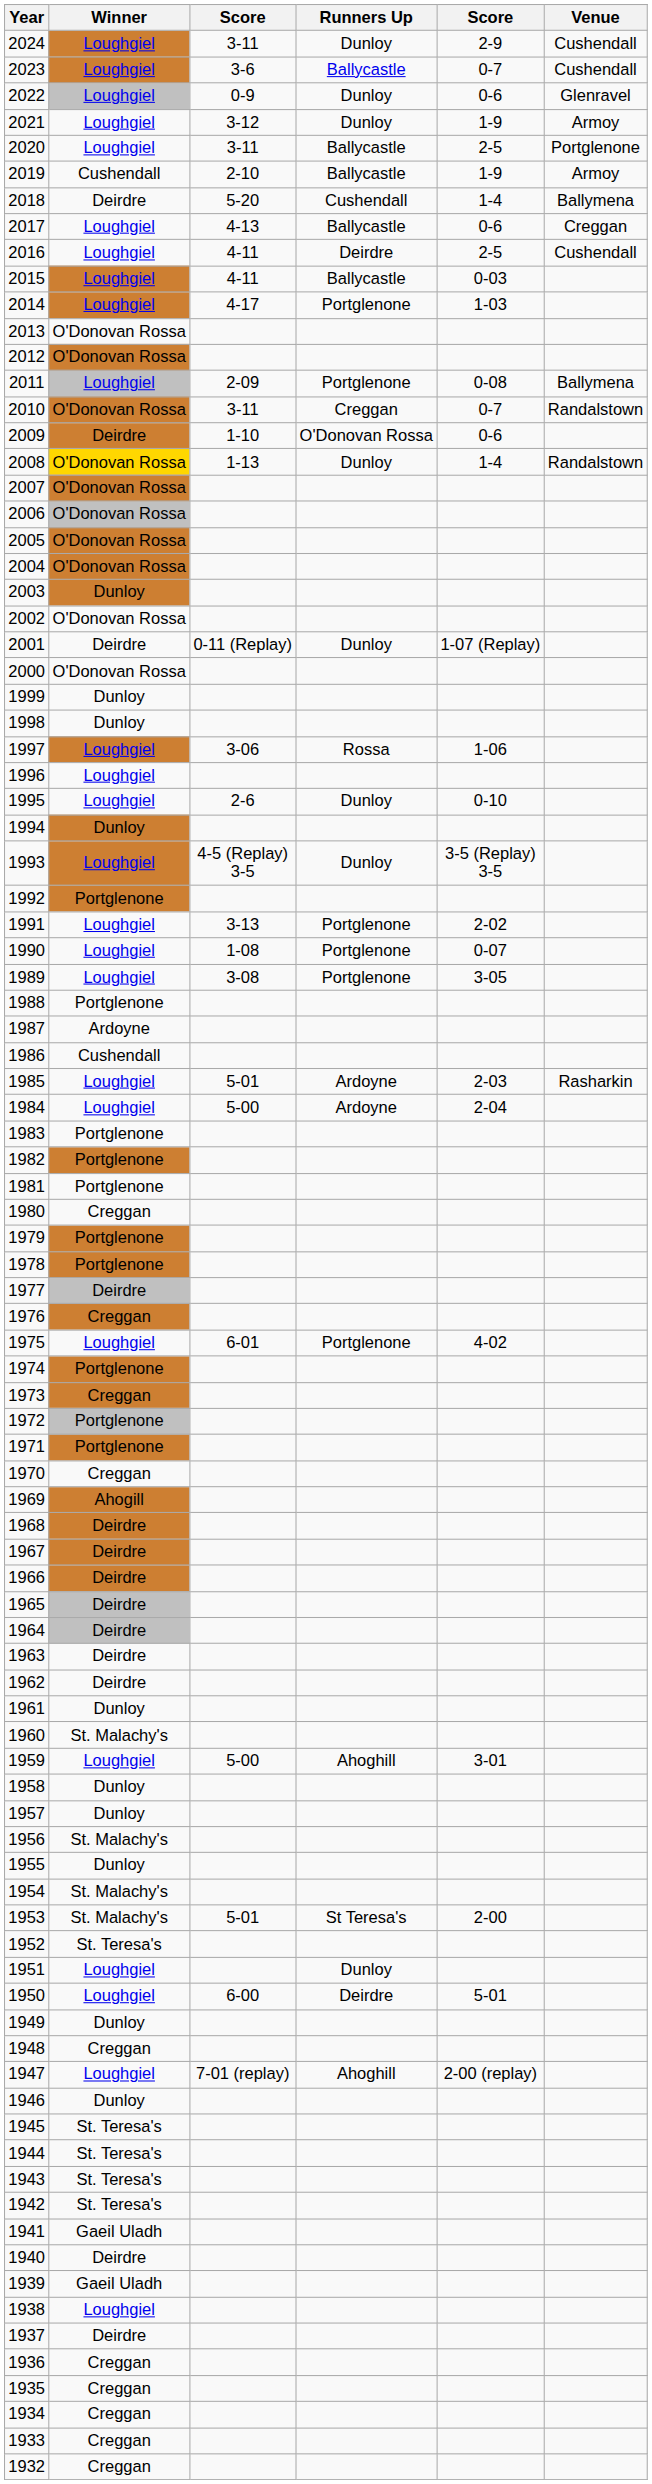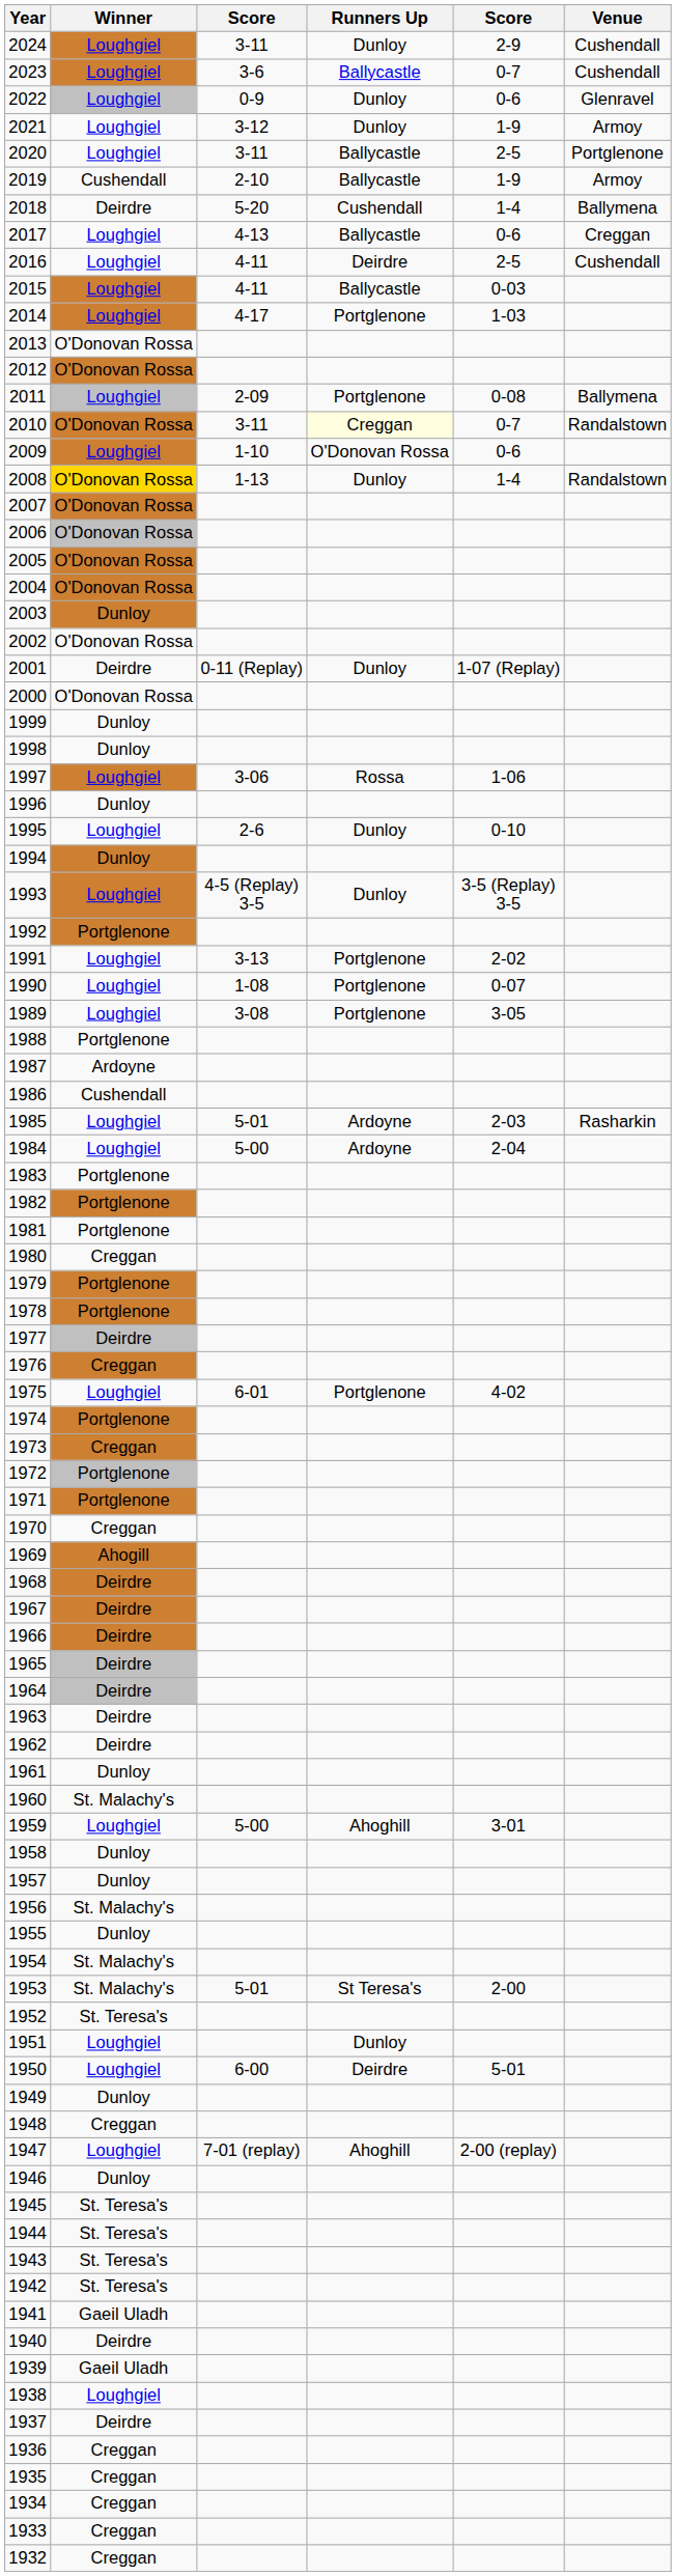 <table class="wikitable sortable" style="text-align:center;">
 <tr>
 <th>Year</th>
 <th>Winner</th>
 <th>Score</th>
 <th>Runners Up</th>
 <th>Score</th>
 <th>Venue</th>
 </tr>
 <tr>
 <td>2024</td>
 <td style="background-color:#CD7F32"><a href='#'>Loughgiel</a></td>
 <td>3-11</td>
 <td>Dunloy</td>
 <td>2-9</td>
 <td>Cushendall</td>
 </tr>
 <tr>
 <td>2023</td>
 <td style="background-color:#CD7F32"><a href='#'>Loughgiel</a></td>
 <td>3-6</td>
 <td><a href='#'>Ballycastle</a></td>
 <td>0-7</td>
 <td>Cushendall</td>
 </tr>
 <tr>
 <td>2022</td>
 <td style="background-color:#C0C0C0"><a href='#'>Loughgiel</a></td>
 <td>0-9</td>
 <td>Dunloy</td>
 <td>0-6</td>
 <td>Glenravel</td>
 </tr>
 <tr>
 <td>2021</td>
 <td><a href='#'>Loughgiel</a></td>
 <td>3-12</td>
 <td>Dunloy</td>
 <td>1-9</td>
 <td>Armoy</td>
 </tr>
 <tr>
 <td>2020</td>
 <td><a href='#'>Loughgiel</a></td>
 <td>3-11</td>
 <td>Ballycastle</td>
 <td>2-5</td>
 <td>Portglenone</td>
 </tr>
 <tr>
 <td>2019</td>
 <td>Cushendall</td>
 <td>2-10</td>
 <td>Ballycastle</td>
 <td>1-9</td>
 <td>Armoy</td>
 </tr>
 <tr>
 <td>2018</td>
 <td>Deirdre</td>
 <td>5-20</td>
 <td>Cushendall</td>
 <td>1-4</td>
 <td>Ballymena</td>
 </tr>
 <tr>
 <td>2017</td>
 <td><a href='#'>Loughgiel</a></td>
 <td>4-13</td>
 <td>Ballycastle</td>
 <td>0-6</td>
 <td>Creggan</td>
 </tr>
 <tr>
 <td>2016</td>
 <td><a href='#'>Loughgiel</a></td>
 <td>4-11</td>
 <td>Deirdre</td>
 <td>2-5</td>
 <td>Cushendall</td>
 </tr>
 <tr>
 <td>2015</td>
 <td style="background-color:#CD7F32"><a href='#'>Loughgiel</a></td>
 <td>4-11</td>
 <td>Ballycastle</td>
 <td>0-03</td>
 <td></td>
 </tr>
 <tr>
 <td>2014</td>
 <td style="background-color:#CD7F32"><a href='#'>Loughgiel</a></td>
 <td>4-17</td>
 <td>Portglenone</td>
 <td>1-03</td>
 <td></td>
 </tr>
 <tr>
 <td>2013</td>
 <td>O'Donovan Rossa</td>
 <td></td>
 <td></td>
 <td></td>
 <td></td>
 </tr>
 <tr>
 <td>2012</td>
 <td style="background-color:#CD7F32">O'Donovan Rossa</td>
 <td></td>
 <td></td>
 <td></td>
 <td></td>
 </tr>
 <tr>
 <td>2011</td>
 <td style="background-color:#C0C0C0"><a href='#'>Loughgiel</a></td>
 <td>2-09</td>
 <td>Portglenone</td>
 <td>0-08</td>
 <td>Ballymena</td>
 </tr>
 <tr>
 <td>2010</td>
 <td style="background-color:#CD7F32">O'Donovan Rossa</td>
 <td>3-11</td>
-<td>Creggan</td>
+<td style="background: lightyellow;">Creggan</td>
 <td>0-7</td>
 <td>Randalstown</td>
 </tr>
 <tr>
 <td>2009</td>
-<td style="background-color:#CD7F32">Deirdre</td>
+<td style="background-color:#CD7F32"><a href='#'>Loughgiel</a></td>
 <td>1-10</td>
 <td>O'Donovan Rossa</td>
 <td>0-6</td>
 <td></td>
 </tr>
 <tr>
 <td>2008</td>
 <td style="background-color:#FFD700">O'Donovan Rossa</td>
 <td>1-13</td>
 <td>Dunloy</td>
 <td>1-4</td>
 <td>Randalstown</td>
 </tr>
 <tr>
 <td>2007</td>
 <td style="background-color:#CD7F32">O'Donovan Rossa</td>
 <td></td>
 <td></td>
 <td></td>
 <td></td>
 </tr>
 <tr>
 <td>2006</td>
 <td style="background-color:#C0C0C0">O'Donovan Rossa</td>
 <td></td>
 <td></td>
 <td></td>
 <td></td>
 </tr>
 <tr>
 <td>2005</td>
 <td style="background-color:#CD7F32">O'Donovan Rossa</td>
 <td></td>
 <td></td>
 <td></td>
 <td></td>
 </tr>
 <tr>
 <td>2004</td>
 <td style="background-color:#CD7F32">O'Donovan Rossa</td>
 <td></td>
 <td></td>
 <td></td>
 <td></td>
 </tr>
 <tr>
 <td>2003</td>
 <td style="background-color:#CD7F32">Dunloy</td>
 <td></td>
 <td></td>
 <td></td>
 <td></td>
 </tr>
 <tr>
 <td>2002</td>
 <td>O'Donovan Rossa</td>
 <td></td>
 <td></td>
 <td></td>
 <td></td>
 </tr>
 <tr>
 <td>2001</td>
 <td>Deirdre</td>
 <td>0-11 (Replay)</td>
 <td>Dunloy</td>
 <td>1-07 (Replay)</td>
 <td></td>
 </tr>
 <tr>
 <td>2000</td>
 <td>O'Donovan Rossa</td>
 <td></td>
 <td></td>
 <td></td>
 <td></td>
 </tr>
 <tr>
 <td>1999</td>
 <td>Dunloy</td>
 <td></td>
 <td></td>
 <td></td>
 <td></td>
 </tr>
 <tr>
 <td>1998</td>
 <td>Dunloy</td>
 <td></td>
 <td></td>
 <td></td>
 <td></td>
 </tr>
 <tr>
 <td>1997</td>
 <td style="background-color:#CD7F32"><a href='#'>Loughgiel</a></td>
 <td>3-06</td>
 <td>Rossa</td>
 <td>1-06</td>
 <td></td>
 </tr>
 <tr>
 <td>1996</td>
-<td><a href='#'>Loughgiel</a></td>
+<td>Dunloy</td>
 <td></td>
 <td></td>
 <td></td>
 <td></td>
 </tr>
 <tr>
 <td>1995</td>
 <td><a href='#'>Loughgiel</a></td>
 <td>2-6</td>
 <td>Dunloy</td>
 <td>0-10</td>
 <td></td>
 </tr>
 <tr>
 <td>1994</td>
 <td style="background-color:#CD7F32">Dunloy</td>
 <td></td>
 <td></td>
 <td></td>
 <td></td>
 </tr>
 <tr>
 <td>1993</td>
 <td style="background-color:#CD7F32"><a href='#'>Loughgiel</a></td>
 <td>4-5 (Replay)<br>3-5</td>
 <td>Dunloy</td>
 <td>3-5 (Replay)<br>3-5</td>
 <td></td>
 </tr>
 <tr>
 <td>1992</td>
 <td style="background-color:#CD7F32">Portglenone</td>
 <td></td>
 <td></td>
 <td></td>
 <td></td>
 </tr>
 <tr>
 <td>1991</td>
 <td><a href='#'>Loughgiel</a></td>
 <td>3-13</td>
 <td>Portglenone</td>
 <td>2-02</td>
 <td></td>
 </tr>
 <tr>
 <td>1990</td>
 <td><a href='#'>Loughgiel</a></td>
 <td>1-08</td>
 <td>Portglenone</td>
 <td>0-07</td>
 <td></td>
 </tr>
 <tr>
 <td>1989</td>
 <td><a href='#'>Loughgiel</a></td>
 <td>3-08</td>
 <td>Portglenone</td>
 <td>3-05</td>
 <td></td>
 </tr>
 <tr>
 <td>1988</td>
 <td>Portglenone</td>
 <td></td>
 <td></td>
 <td></td>
 <td></td>
 </tr>
 <tr>
 <td>1987</td>
 <td>Ardoyne</td>
 <td></td>
 <td></td>
 <td></td>
 <td></td>
 </tr>
 <tr>
 <td>1986</td>
 <td>Cushendall</td>
 <td></td>
 <td></td>
 <td></td>
 <td></td>
 </tr>
 <tr>
 <td>1985</td>
 <td><a href='#'>Loughgiel</a></td>
 <td>5-01</td>
 <td>Ardoyne</td>
 <td>2-03</td>
 <td>Rasharkin</td>
 </tr>
 <tr>
 <td>1984</td>
 <td><a href='#'>Loughgiel</a></td>
 <td>5-00</td>
 <td>Ardoyne</td>
 <td>2-04</td>
 <td></td>
 </tr>
 <tr>
 <td>1983</td>
 <td>Portglenone</td>
 <td></td>
 <td></td>
 <td></td>
 <td></td>
 </tr>
 <tr>
 <td>1982</td>
 <td style="background-color:#CD7F32">Portglenone</td>
 <td></td>
 <td></td>
 <td></td>
 <td></td>
 </tr>
 <tr>
 <td>1981</td>
 <td>Portglenone</td>
 <td></td>
 <td></td>
 <td></td>
 <td></td>
 </tr>
 <tr>
 <td>1980</td>
 <td>Creggan</td>
 <td></td>
 <td></td>
 <td></td>
 <td></td>
 </tr>
 <tr>
 <td>1979</td>
 <td style="background-color:#CD7F32">Portglenone</td>
 <td></td>
 <td></td>
 <td></td>
 <td></td>
 </tr>
 <tr>
 <td>1978</td>
 <td style="background-color:#CD7F32">Portglenone</td>
 <td></td>
 <td></td>
 <td></td>
 <td></td>
 </tr>
 <tr>
 <td>1977</td>
 <td style="background-color:#C0C0C0">Deirdre</td>
 <td></td>
 <td></td>
 <td></td>
 <td></td>
 </tr>
 <tr>
 <td>1976</td>
 <td style="background-color:#CD7F32">Creggan</td>
 <td></td>
 <td></td>
 <td></td>
 <td></td>
 </tr>
 <tr>
 <td>1975</td>
 <td><a href='#'>Loughgiel</a></td>
 <td>6-01</td>
 <td>Portglenone</td>
 <td>4-02</td>
 <td></td>
 </tr>
 <tr>
 <td>1974</td>
 <td style="background-color:#CD7F32">Portglenone</td>
 <td></td>
 <td></td>
 <td></td>
 <td></td>
 </tr>
 <tr>
 <td>1973</td>
 <td style="background-color:#CD7F32">Creggan</td>
 <td></td>
 <td></td>
 <td></td>
 <td></td>
 </tr>
 <tr>
 <td>1972</td>
 <td style="background-color:#C0C0C0">Portglenone</td>
 <td></td>
 <td></td>
 <td></td>
 <td></td>
 </tr>
 <tr>
 <td>1971</td>
 <td style="background-color:#CD7F32">Portglenone</td>
 <td></td>
 <td></td>
 <td></td>
 <td></td>
 </tr>
 <tr>
 <td>1970</td>
 <td>Creggan</td>
 <td></td>
 <td></td>
 <td></td>
 <td></td>
 </tr>
 <tr>
 <td>1969</td>
 <td style="background-color:#CD7F32">Ahogill</td>
 <td></td>
 <td></td>
 <td></td>
 <td></td>
 </tr>
 <tr>
 <td>1968</td>
 <td style="background-color:#CD7F32">Deirdre</td>
 <td></td>
 <td></td>
 <td></td>
 <td></td>
 </tr>
 <tr>
 <td>1967</td>
 <td style="background-color:#CD7F32">Deirdre</td>
 <td></td>
 <td></td>
 <td></td>
 <td></td>
 </tr>
 <tr>
 <td>1966</td>
 <td style="background-color:#CD7F32">Deirdre</td>
 <td></td>
 <td></td>
 <td></td>
 <td></td>
 </tr>
 <tr>
 <td>1965</td>
 <td style="background-color:#C0C0C0">Deirdre</td>
 <td></td>
 <td></td>
 <td></td>
 <td></td>
 </tr>
 <tr>
 <td>1964</td>
 <td style="background-color:#C0C0C0">Deirdre</td>
 <td></td>
 <td></td>
 <td></td>
 <td></td>
 </tr>
 <tr>
 <td>1963</td>
 <td>Deirdre</td>
 <td></td>
 <td></td>
 <td></td>
 <td></td>
 </tr>
 <tr>
 <td>1962</td>
 <td>Deirdre</td>
 <td></td>
 <td></td>
 <td></td>
 <td></td>
 </tr>
 <tr>
 <td>1961</td>
 <td>Dunloy</td>
 <td></td>
 <td></td>
 <td></td>
 <td></td>
 </tr>
 <tr>
 <td>1960</td>
 <td>St. Malachy's</td>
 <td></td>
 <td></td>
 <td></td>
 <td></td>
 </tr>
 <tr>
 <td>1959</td>
 <td><a href='#'>Loughgiel</a></td>
 <td>5-00</td>
 <td>Ahoghill</td>
 <td>3-01</td>
 <td></td>
 </tr>
 <tr>
 <td>1958</td>
 <td>Dunloy</td>
 <td></td>
 <td></td>
 <td></td>
 <td></td>
 </tr>
 <tr>
 <td>1957</td>
 <td>Dunloy</td>
 <td></td>
 <td></td>
 <td></td>
 <td></td>
 </tr>
 <tr>
 <td>1956</td>
 <td>St. Malachy's</td>
 <td></td>
 <td></td>
 <td></td>
 <td></td>
 </tr>
 <tr>
 <td>1955</td>
 <td>Dunloy</td>
 <td></td>
 <td></td>
 <td></td>
 <td></td>
 </tr>
 <tr>
 <td>1954</td>
 <td>St. Malachy's</td>
 <td></td>
 <td></td>
 <td></td>
 <td></td>
 </tr>
 <tr>
 <td>1953</td>
 <td>St. Malachy's</td>
 <td>5-01</td>
 <td>St Teresa's</td>
 <td>2-00</td>
 <td></td>
 </tr>
 <tr>
 <td>1952</td>
 <td>St. Teresa's</td>
 <td></td>
 <td></td>
 <td></td>
 <td></td>
 </tr>
 <tr>
 <td>1951</td>
 <td><a href='#'>Loughgiel</a></td>
 <td></td>
 <td>Dunloy</td>
 <td></td>
 <td></td>
 </tr>
 <tr>
 <td>1950</td>
 <td><a href='#'>Loughgiel</a></td>
 <td>6-00</td>
 <td>Deirdre</td>
 <td>5-01</td>
 <td></td>
 </tr>
 <tr>
 <td>1949</td>
 <td>Dunloy</td>
 <td></td>
 <td></td>
 <td></td>
 <td></td>
 </tr>
 <tr>
 <td>1948</td>
 <td>Creggan</td>
 <td></td>
 <td></td>
 <td></td>
 <td></td>
 </tr>
 <tr>
 <td>1947</td>
 <td><a href='#'>Loughgiel</a></td>
 <td>7-01 (replay)</td>
 <td>Ahoghill</td>
 <td>2-00 (replay)</td>
 <td></td>
 </tr>
 <tr>
 <td>1946</td>
 <td>Dunloy</td>
 <td></td>
 <td></td>
 <td></td>
 <td></td>
 </tr>
 <tr>
 <td>1945</td>
 <td>St. Teresa's</td>
 <td></td>
 <td></td>
 <td></td>
 <td></td>
 </tr>
 <tr>
 <td>1944</td>
 <td>St. Teresa's</td>
 <td></td>
 <td></td>
 <td></td>
 <td></td>
 </tr>
 <tr>
 <td>1943</td>
 <td>St. Teresa's</td>
 <td></td>
 <td></td>
 <td></td>
 <td></td>
 </tr>
 <tr>
 <td>1942</td>
 <td>St. Teresa's</td>
 <td></td>
 <td></td>
 <td></td>
 <td></td>
 </tr>
 <tr>
 <td>1941</td>
 <td>Gaeil Uladh</td>
 <td></td>
 <td></td>
 <td></td>
 <td></td>
 </tr>
 <tr>
 <td>1940</td>
 <td>Deirdre</td>
 <td></td>
 <td></td>
 <td></td>
 <td></td>
 </tr>
 <tr>
 <td>1939</td>
 <td>Gaeil Uladh</td>
 <td></td>
 <td></td>
 <td></td>
 <td></td>
 </tr>
 <tr>
 <td>1938</td>
 <td><a href='#'>Loughgiel</a></td>
 <td></td>
 <td></td>
 <td></td>
 <td></td>
 </tr>
 <tr>
 <td>1937</td>
 <td>Deirdre</td>
 <td></td>
 <td></td>
 <td></td>
 <td></td>
 </tr>
 <tr>
 <td>1936</td>
 <td>Creggan</td>
 <td></td>
 <td></td>
 <td></td>
 <td></td>
 </tr>
 <tr>
 <td>1935</td>
 <td>Creggan</td>
 <td></td>
 <td></td>
 <td></td>
 <td></td>
 </tr>
 <tr>
 <td>1934</td>
 <td>Creggan</td>
 <td></td>
 <td></td>
 <td></td>
 <td></td>
 </tr>
 <tr>
 <td>1933</td>
 <td>Creggan</td>
 <td></td>
 <td></td>
 <td></td>
 <td></td>
 </tr>
 <tr>
 <td>1932</td>
 <td>Creggan</td>
 <td></td>
 <td></td>
 <td></td>
 <td></td>
 </tr>
 </table>
